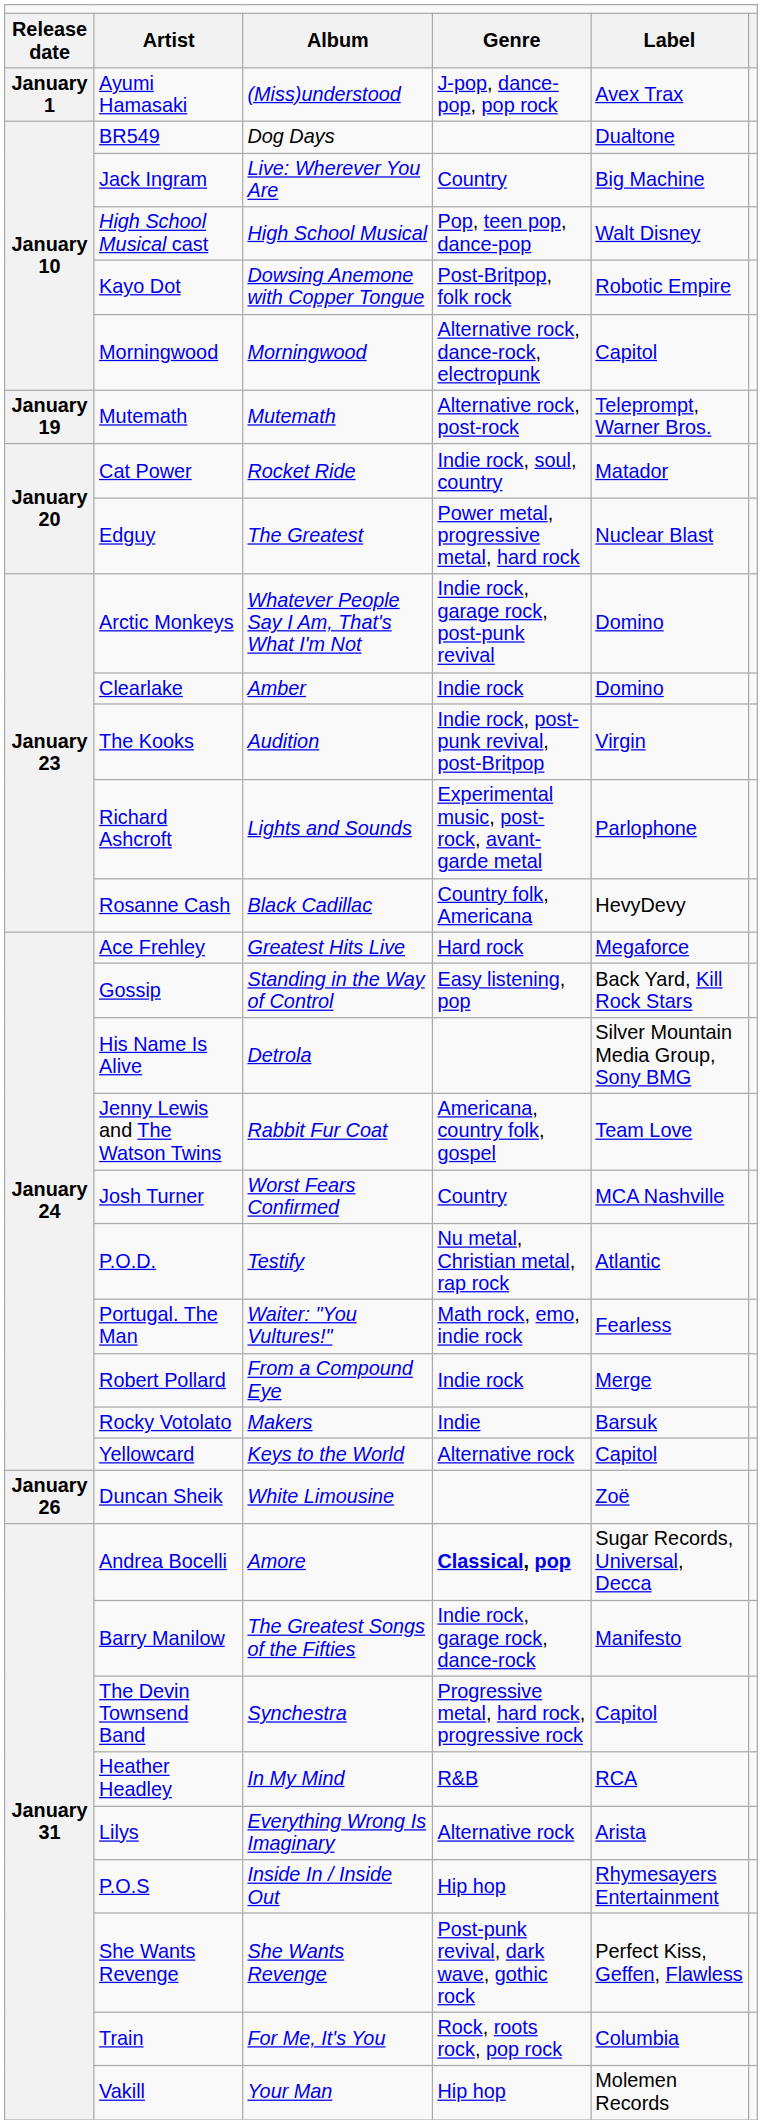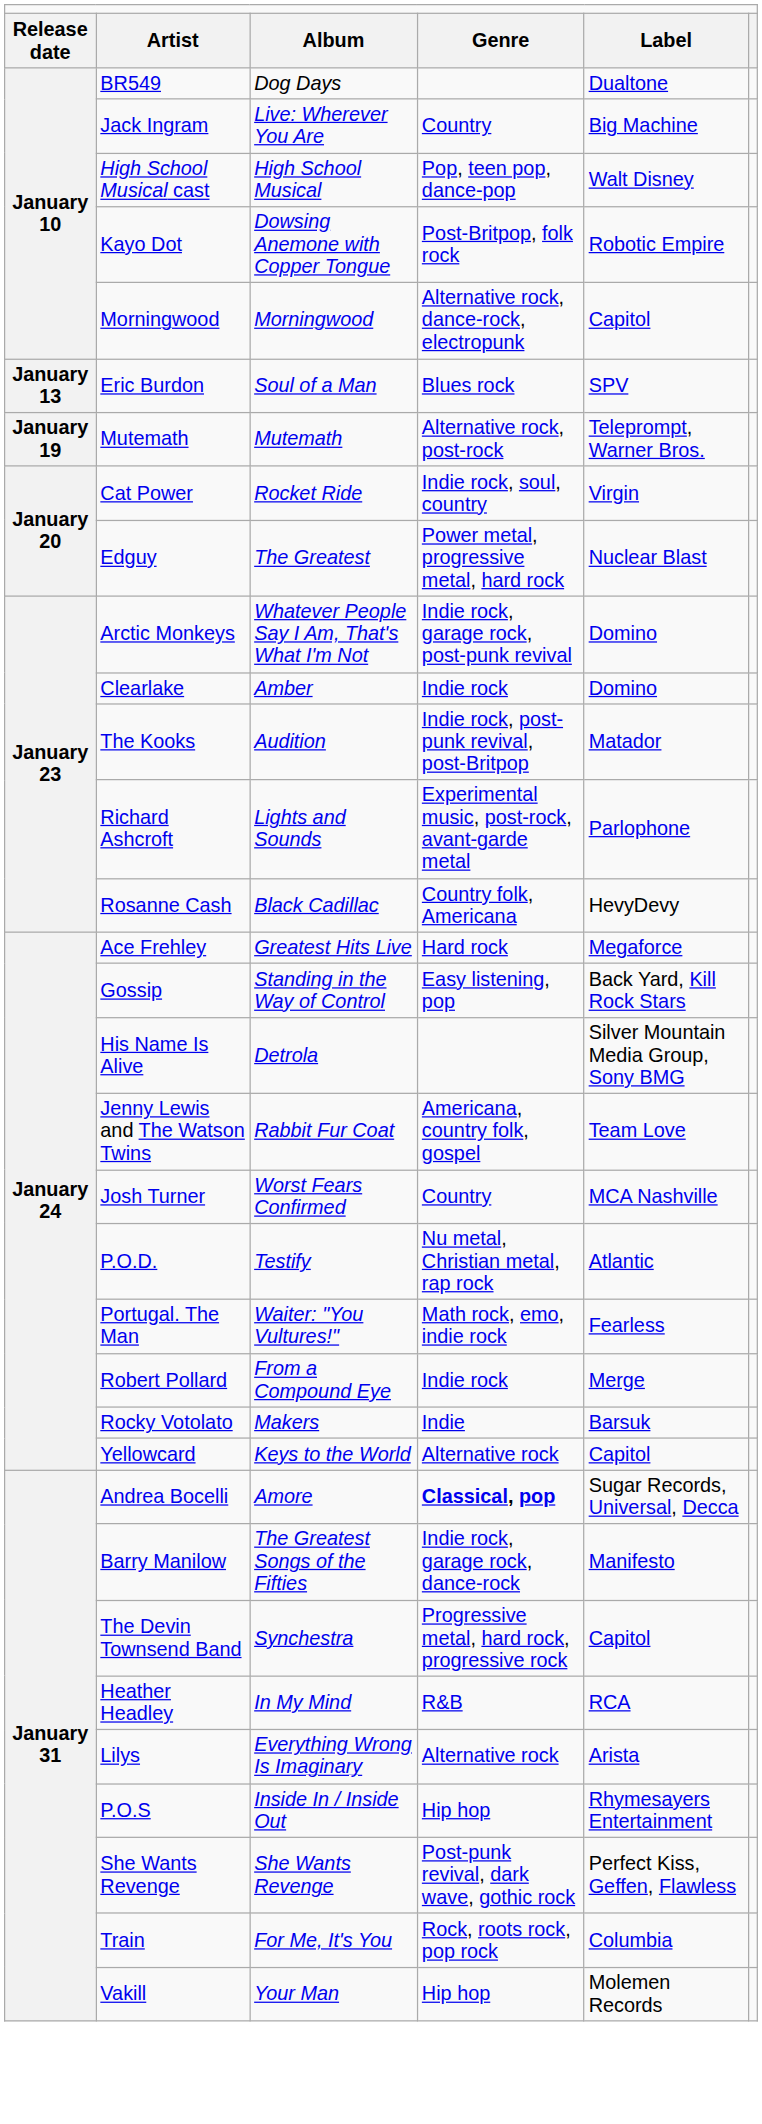 <table class="wikitable plainrowheaders">
 <tr>
 <td colspan="6" style="text-align:center;"></td>
 </tr>
 <tr>
 <th scope="col">Release date</th>
 <th scope="col">Artist</th>
 <th scope="col">Album</th>
 <th scope="col">Genre</th>
 <th scope="col">Label</th>
 <th scope="col"></th>
-</tr>
-<tr>
-<th scope="row" style="text-align:center;">January<br>1</th>
-<td><a href='#'>Ayumi Hamasaki</a></td>
-<td><em><a href='#'>(Miss)understood</a></em></td>
-<td><a href='#'>J-pop</a>, <a href='#'>dance-pop</a>, <a href='#'>pop rock</a></td>
-<td><a href='#'>Avex Trax</a></td>
-<td></td>
 </tr>
 <tr>
 <th scope="row" rowspan="5" style="text-align:center;">January<br>10</th>
 <td><a href='#'>BR549</a></td>
 <td><em>Dog Days</em></td>
 <td></td>
 <td><a href='#'>Dualtone</a></td>
 <td></td>
 </tr>
 <tr>
 <td><a href='#'>Jack Ingram</a></td>
 <td><em><a href='#'>Live: Wherever You Are</a></em></td>
 <td><a href='#'>Country</a></td>
 <td><a href='#'>Big Machine</a></td>
 <td></td>
 </tr>
 <tr>
 <td><a href='#'><em>High School Musical</em> cast</a></td>
 <td><em><a href='#'>High School Musical</a></em></td>
 <td><a href='#'>Pop</a>, <a href='#'>teen pop</a>, <a href='#'>dance-pop</a></td>
 <td><a href='#'>Walt Disney</a></td>
 <td></td>
 </tr>
 <tr>
 <td><a href='#'>Kayo Dot</a></td>
 <td><em><a href='#'>Dowsing Anemone with Copper Tongue</a></em></td>
 <td><a href='#'>Post-Britpop</a>, <a href='#'>folk rock</a></td>
 <td><a href='#'>Robotic Empire</a></td>
 <td></td>
 </tr>
 <tr>
 <td><a href='#'>Morningwood</a></td>
 <td><em><a href='#'>Morningwood</a></em></td>
 <td><a href='#'>Alternative rock</a>, <a href='#'>dance-rock</a>, <a href='#'>electropunk</a></td>
 <td><a href='#'>Capitol</a></td>
 <td></td>
 </tr>
 <tr>
+<th scope="row" style="text-align:center;">January<br>13</th>
+<td><a href='#'>Eric Burdon</a></td>
+<td><em><a href='#'>Soul of a Man</a></em></td>
+<td><a href='#'>Blues rock</a></td>
+<td><a href='#'>SPV</a></td>
+<td></td>
+</tr>
+<tr>
 <th scope="row" style="text-align:center;">January<br>19</th>
 <td><a href='#'>Mutemath</a></td>
 <td><em><a href='#'>Mutemath</a></em></td>
 <td><a href='#'>Alternative rock</a>, <a href='#'>post-rock</a></td>
 <td><a href='#'>Teleprompt</a>, <a href='#'>Warner Bros.</a></td>
 <td></td>
 </tr>
 <tr>
 <th scope="row" rowspan="2" style="text-align:center;">January<br>20</th>
 <td><a href='#'>Cat Power</a></td>
 <td><em><a href='#'>Rocket Ride</a></em></td>
 <td><a href='#'>Indie rock</a>, <a href='#'>soul</a>, <a href='#'>country</a></td>
-<td><a href='#'>Matador</a></td>
+<td><a href='#'>Virgin</a></td>
 <td></td>
 </tr>
 <tr>
 <td><a href='#'>Edguy</a></td>
 <td><em><a href='#'>The Greatest</a></em></td>
 <td><a href='#'>Power metal</a>, <a href='#'>progressive metal</a>, <a href='#'>hard rock</a></td>
 <td><a href='#'>Nuclear Blast</a></td>
 <td></td>
 </tr>
 <tr>
 <th scope="row" rowspan="5" style="text-align:center;">January<br>23</th>
 <td><a href='#'>Arctic Monkeys</a></td>
 <td><em><a href='#'>Whatever People Say I Am, That's What I'm Not</a></em></td>
 <td><a href='#'>Indie rock</a>, <a href='#'>garage rock</a>, <a href='#'>post-punk revival</a></td>
 <td><a href='#'>Domino</a></td>
 <td></td>
 </tr>
 <tr>
 <td><a href='#'>Clearlake</a></td>
 <td><em><a href='#'>Amber</a></em></td>
 <td><a href='#'>Indie rock</a></td>
 <td><a href='#'>Domino</a></td>
 <td></td>
 </tr>
 <tr>
 <td><a href='#'>The Kooks</a></td>
 <td><em><a href='#'>Audition</a></em></td>
 <td><a href='#'>Indie rock</a>, <a href='#'>post-punk revival</a>, <a href='#'>post-Britpop</a></td>
-<td><a href='#'>Virgin</a></td>
+<td><a href='#'>Matador</a></td>
 <td></td>
 </tr>
 <tr>
 <td><a href='#'>Richard Ashcroft</a></td>
 <td><em><a href='#'>Lights and Sounds</a></em></td>
 <td><a href='#'>Experimental music</a>, <a href='#'>post-rock</a>, <a href='#'>avant-garde metal</a></td>
 <td><a href='#'>Parlophone</a></td>
 <td></td>
 </tr>
 <tr>
 <td><a href='#'>Rosanne Cash</a></td>
 <td><em><a href='#'>Black Cadillac</a></em></td>
 <td><a href='#'>Country folk</a>, <a href='#'>Americana</a></td>
 <td>HevyDevy</td>
 <td></td>
 </tr>
 <tr>
 <th scope="row" rowspan="10" style="text-align:center;">January<br>24</th>
 <td><a href='#'>Ace Frehley</a></td>
 <td><em><a href='#'>Greatest Hits Live</a></em></td>
 <td><a href='#'>Hard rock</a></td>
 <td><a href='#'>Megaforce</a></td>
 <td></td>
 </tr>
 <tr>
 <td><a href='#'>Gossip</a></td>
 <td><em><a href='#'>Standing in the Way of Control</a></em></td>
 <td><a href='#'>Easy listening</a>, <a href='#'>pop</a></td>
 <td>Back Yard, <a href='#'>Kill Rock Stars</a></td>
 <td></td>
 </tr>
 <tr>
 <td><a href='#'>His Name Is Alive</a></td>
 <td><em><a href='#'>Detrola</a></em></td>
 <td></td>
 <td>Silver Mountain Media Group, <a href='#'>Sony BMG</a></td>
 <td></td>
 </tr>
 <tr>
 <td><a href='#'>Jenny Lewis</a> and <a href='#'>The Watson Twins</a></td>
 <td><em><a href='#'>Rabbit Fur Coat</a></em></td>
 <td><a href='#'>Americana</a>, <a href='#'>country folk</a>, <a href='#'>gospel</a></td>
 <td><a href='#'>Team Love</a></td>
 <td></td>
 </tr>
 <tr>
 <td><a href='#'>Josh Turner</a></td>
 <td><em><a href='#'>Worst Fears Confirmed</a></em></td>
 <td><a href='#'>Country</a></td>
 <td><a href='#'>MCA Nashville</a></td>
 <td></td>
 </tr>
 <tr>
 <td><a href='#'>P.O.D.</a></td>
 <td><em><a href='#'>Testify</a></em></td>
 <td><a href='#'>Nu metal</a>, <a href='#'>Christian metal</a>, <a href='#'>rap rock</a></td>
 <td><a href='#'>Atlantic</a></td>
 <td></td>
 </tr>
 <tr>
 <td><a href='#'>Portugal. The Man</a></td>
 <td><em><a href='#'>Waiter: "You Vultures!"</a></em></td>
 <td><a href='#'>Math rock</a>, <a href='#'>emo</a>, <a href='#'>indie rock</a></td>
 <td><a href='#'>Fearless</a></td>
 <td></td>
 </tr>
 <tr>
 <td><a href='#'>Robert Pollard</a></td>
 <td><em><a href='#'>From a Compound Eye</a></em></td>
 <td><a href='#'>Indie rock</a></td>
 <td><a href='#'>Merge</a></td>
 <td></td>
 </tr>
 <tr>
 <td><a href='#'>Rocky Votolato</a></td>
 <td><em><a href='#'>Makers</a></em></td>
 <td><a href='#'>Indie</a></td>
 <td><a href='#'>Barsuk</a></td>
 <td></td>
 </tr>
 <tr>
 <td><a href='#'>Yellowcard</a></td>
 <td><em><a href='#'>Keys to the World</a></em></td>
 <td><a href='#'>Alternative rock</a></td>
 <td><a href='#'>Capitol</a></td>
 <td></td>
 </tr>
 <tr>
-<th scope="row" style="text-align:center;">January<br>26</th>
-<td><a href='#'>Duncan Sheik</a></td>
-<td><em><a href='#'>White Limousine</a></em></td>
-<td></td>
-<td><a href='#'>Zoë</a></td>
-<td></td>
-</tr>
-<tr>
 <th scope="row" rowspan="9" style="text-align:center;">January<br>31</th>
 <td><a href='#'>Andrea Bocelli</a></td>
 <td><em><a href='#'>Amore</a></em></td>
 <td><strong><a href='#'>Classical</a>, <a href='#'>pop</a></strong></td>
 <td>Sugar Records, <a href='#'>Universal</a>, <a href='#'>Decca</a></td>
 <td></td>
 </tr>
 <tr>
 <td><a href='#'>Barry Manilow</a></td>
 <td><em><a href='#'>The Greatest Songs of the Fifties</a></em></td>
 <td><a href='#'>Indie rock</a>, <a href='#'>garage rock</a>, <a href='#'>dance-rock</a></td>
 <td><a href='#'>Manifesto</a></td>
 <td></td>
 </tr>
 <tr>
 <td><a href='#'>The Devin Townsend Band</a></td>
 <td><em><a href='#'>Synchestra</a></em></td>
 <td><a href='#'>Progressive metal</a>, <a href='#'>hard rock</a>, <a href='#'>progressive rock</a></td>
 <td><a href='#'>Capitol</a></td>
 <td></td>
 </tr>
 <tr>
 <td><a href='#'>Heather Headley</a></td>
 <td><em><a href='#'>In My Mind</a></em></td>
 <td><a href='#'>R&B</a></td>
 <td><a href='#'>RCA</a></td>
 <td></td>
 </tr>
 <tr>
 <td><a href='#'>Lilys</a></td>
 <td><em><a href='#'>Everything Wrong Is Imaginary</a></em></td>
 <td><a href='#'>Alternative rock</a></td>
 <td><a href='#'>Arista</a></td>
 <td></td>
 </tr>
 <tr>
 <td><a href='#'>P.O.S</a></td>
 <td><em><a href='#'>Inside In / Inside Out</a></em></td>
 <td><a href='#'>Hip hop</a></td>
 <td><a href='#'>Rhymesayers Entertainment</a></td>
 <td></td>
 </tr>
 <tr>
 <td><a href='#'>She Wants Revenge</a></td>
 <td><em><a href='#'>She Wants Revenge</a></em></td>
 <td><a href='#'>Post-punk revival</a>, <a href='#'>dark wave</a>, <a href='#'>gothic rock</a></td>
 <td>Perfect Kiss, <a href='#'>Geffen</a>, <a href='#'>Flawless</a></td>
 <td></td>
 </tr>
 <tr>
 <td><a href='#'>Train</a></td>
 <td><em><a href='#'>For Me, It's You</a></em></td>
 <td><a href='#'>Rock</a>, <a href='#'>roots rock</a>, <a href='#'>pop rock</a></td>
 <td><a href='#'>Columbia</a></td>
 <td></td>
 </tr>
 <tr>
 <td><a href='#'>Vakill</a></td>
 <td><em><a href='#'>Your Man</a></em></td>
 <td><a href='#'>Hip hop</a></td>
 <td>Molemen Records</td>
 <td></td>
 </tr>
 </table>
